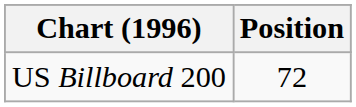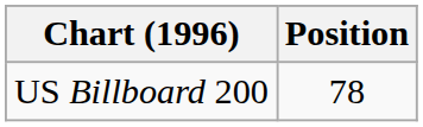 <table class="wikitable">
 <tr>
 <th scope="col">Chart (1996)</th>
 <th scope="col">Position</th>
 </tr>
 <tr>
 <td>US <em>Billboard</em> 200</td>
-<td align="center">72</td>
+<td align="center">78</td>
 </tr>
 </table>
